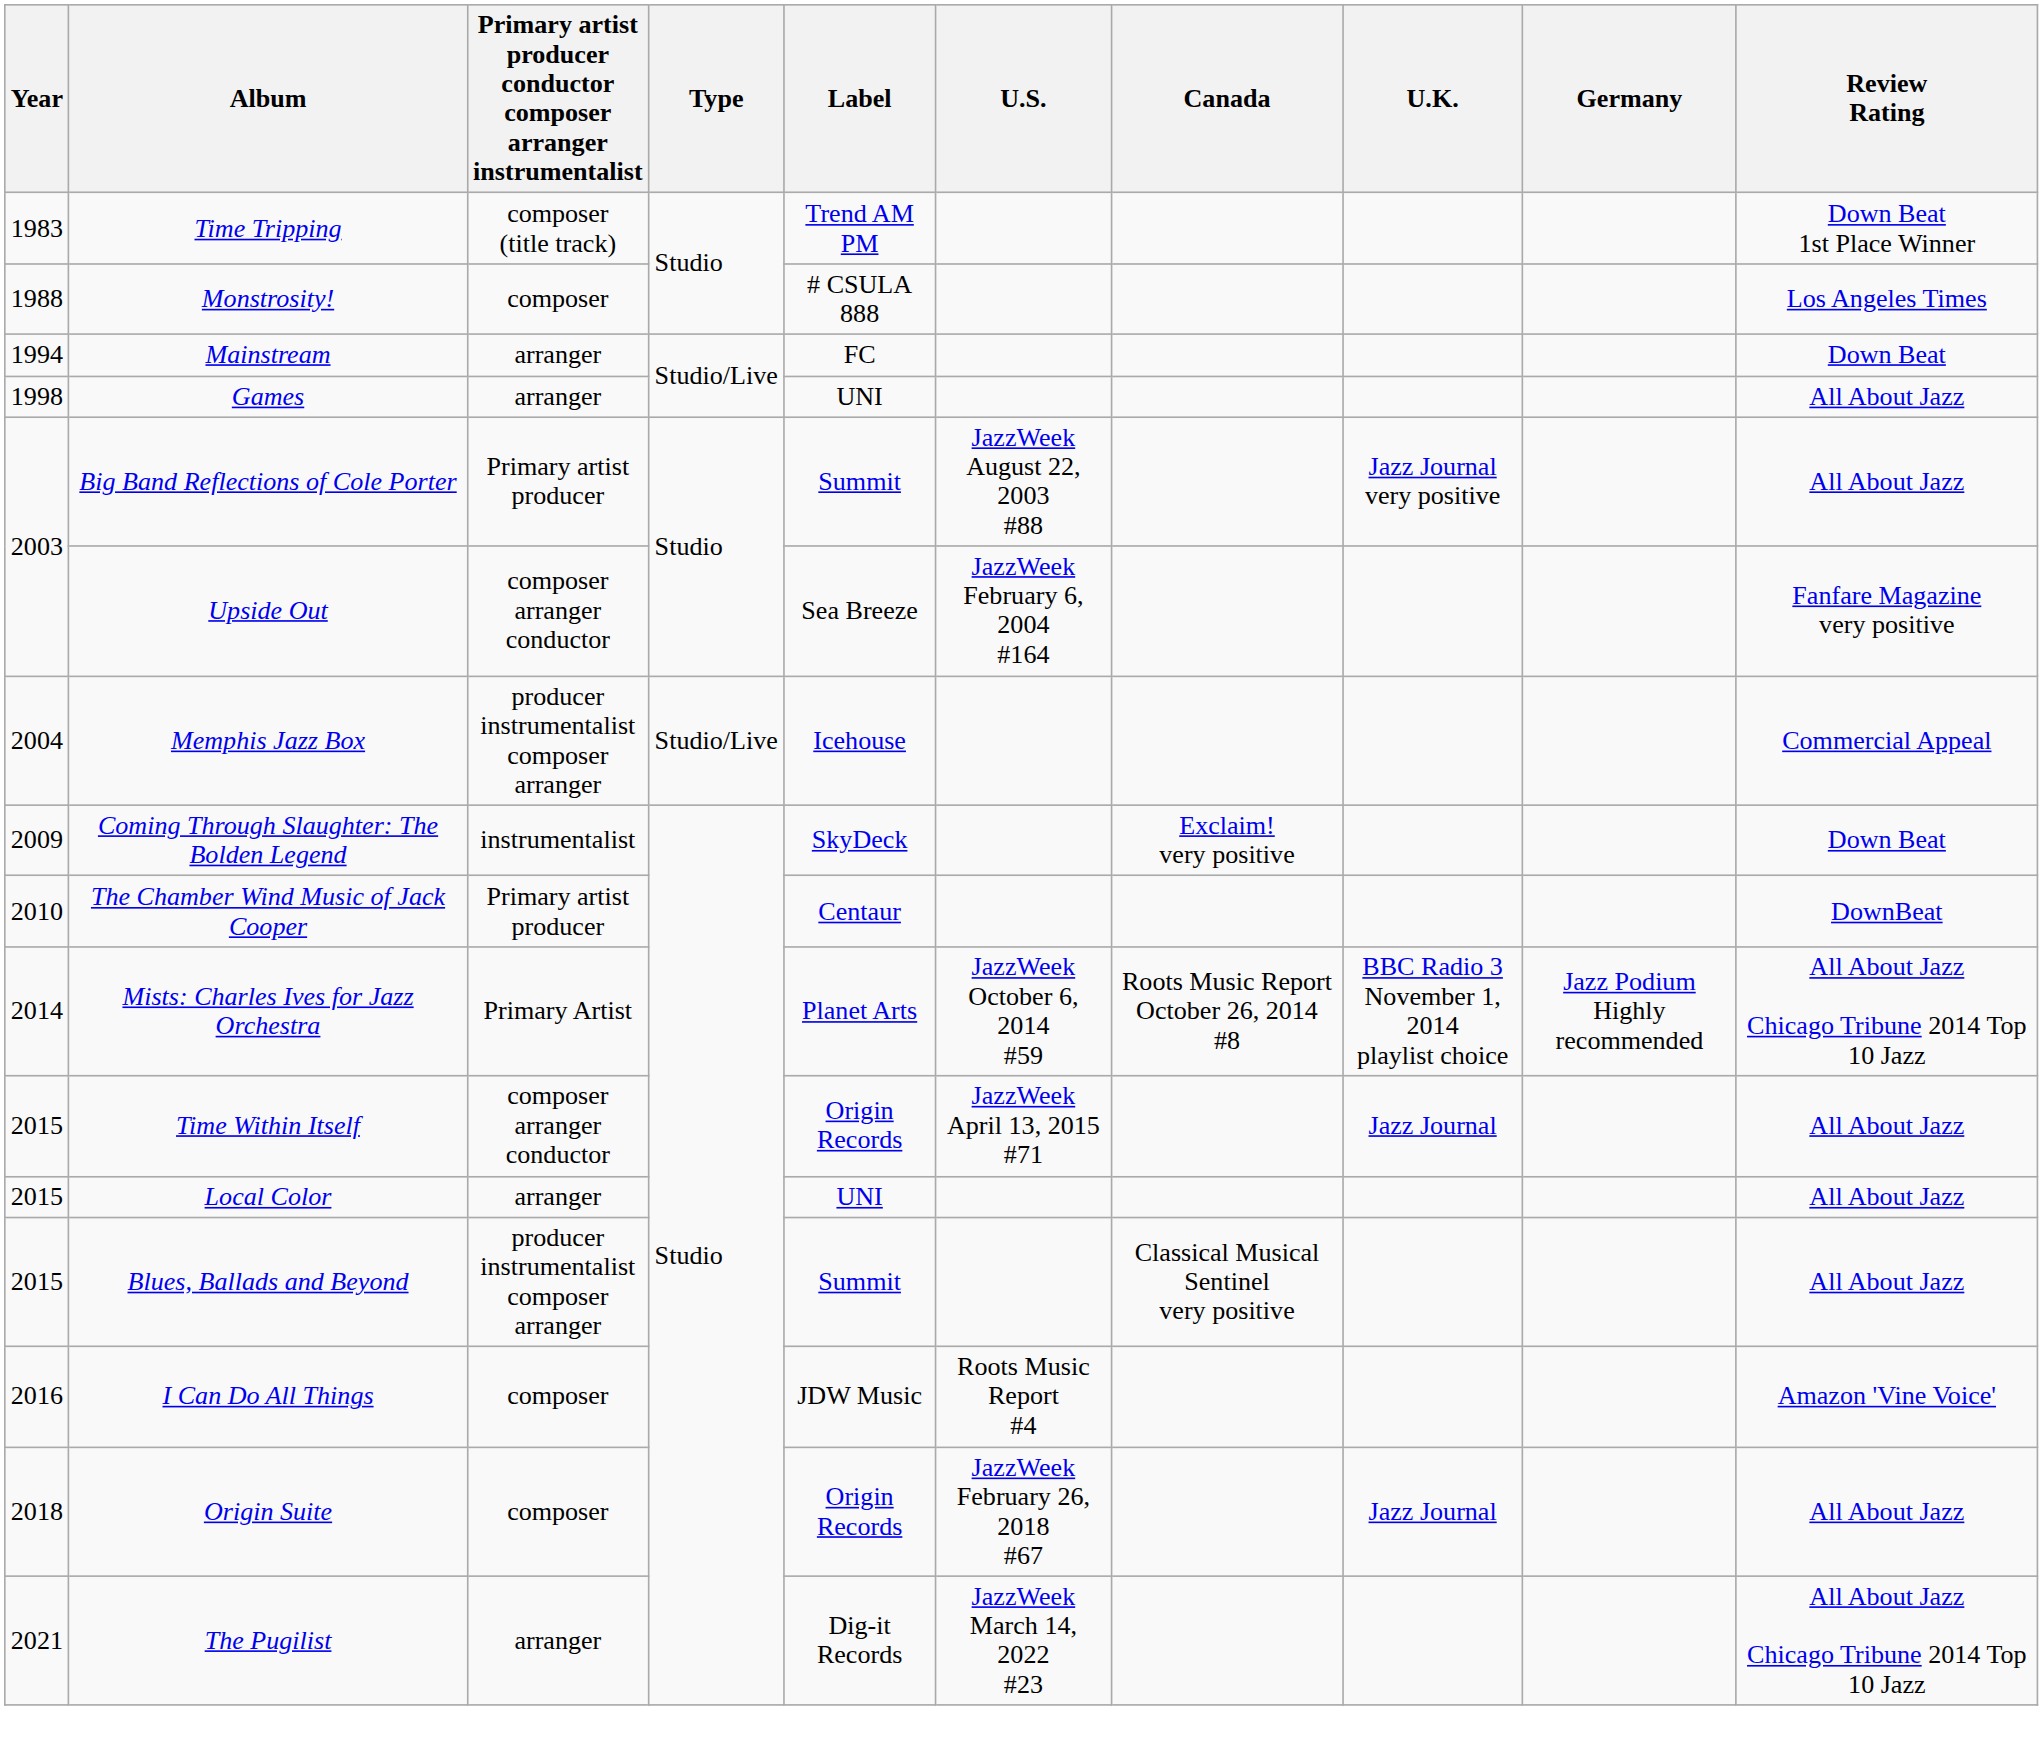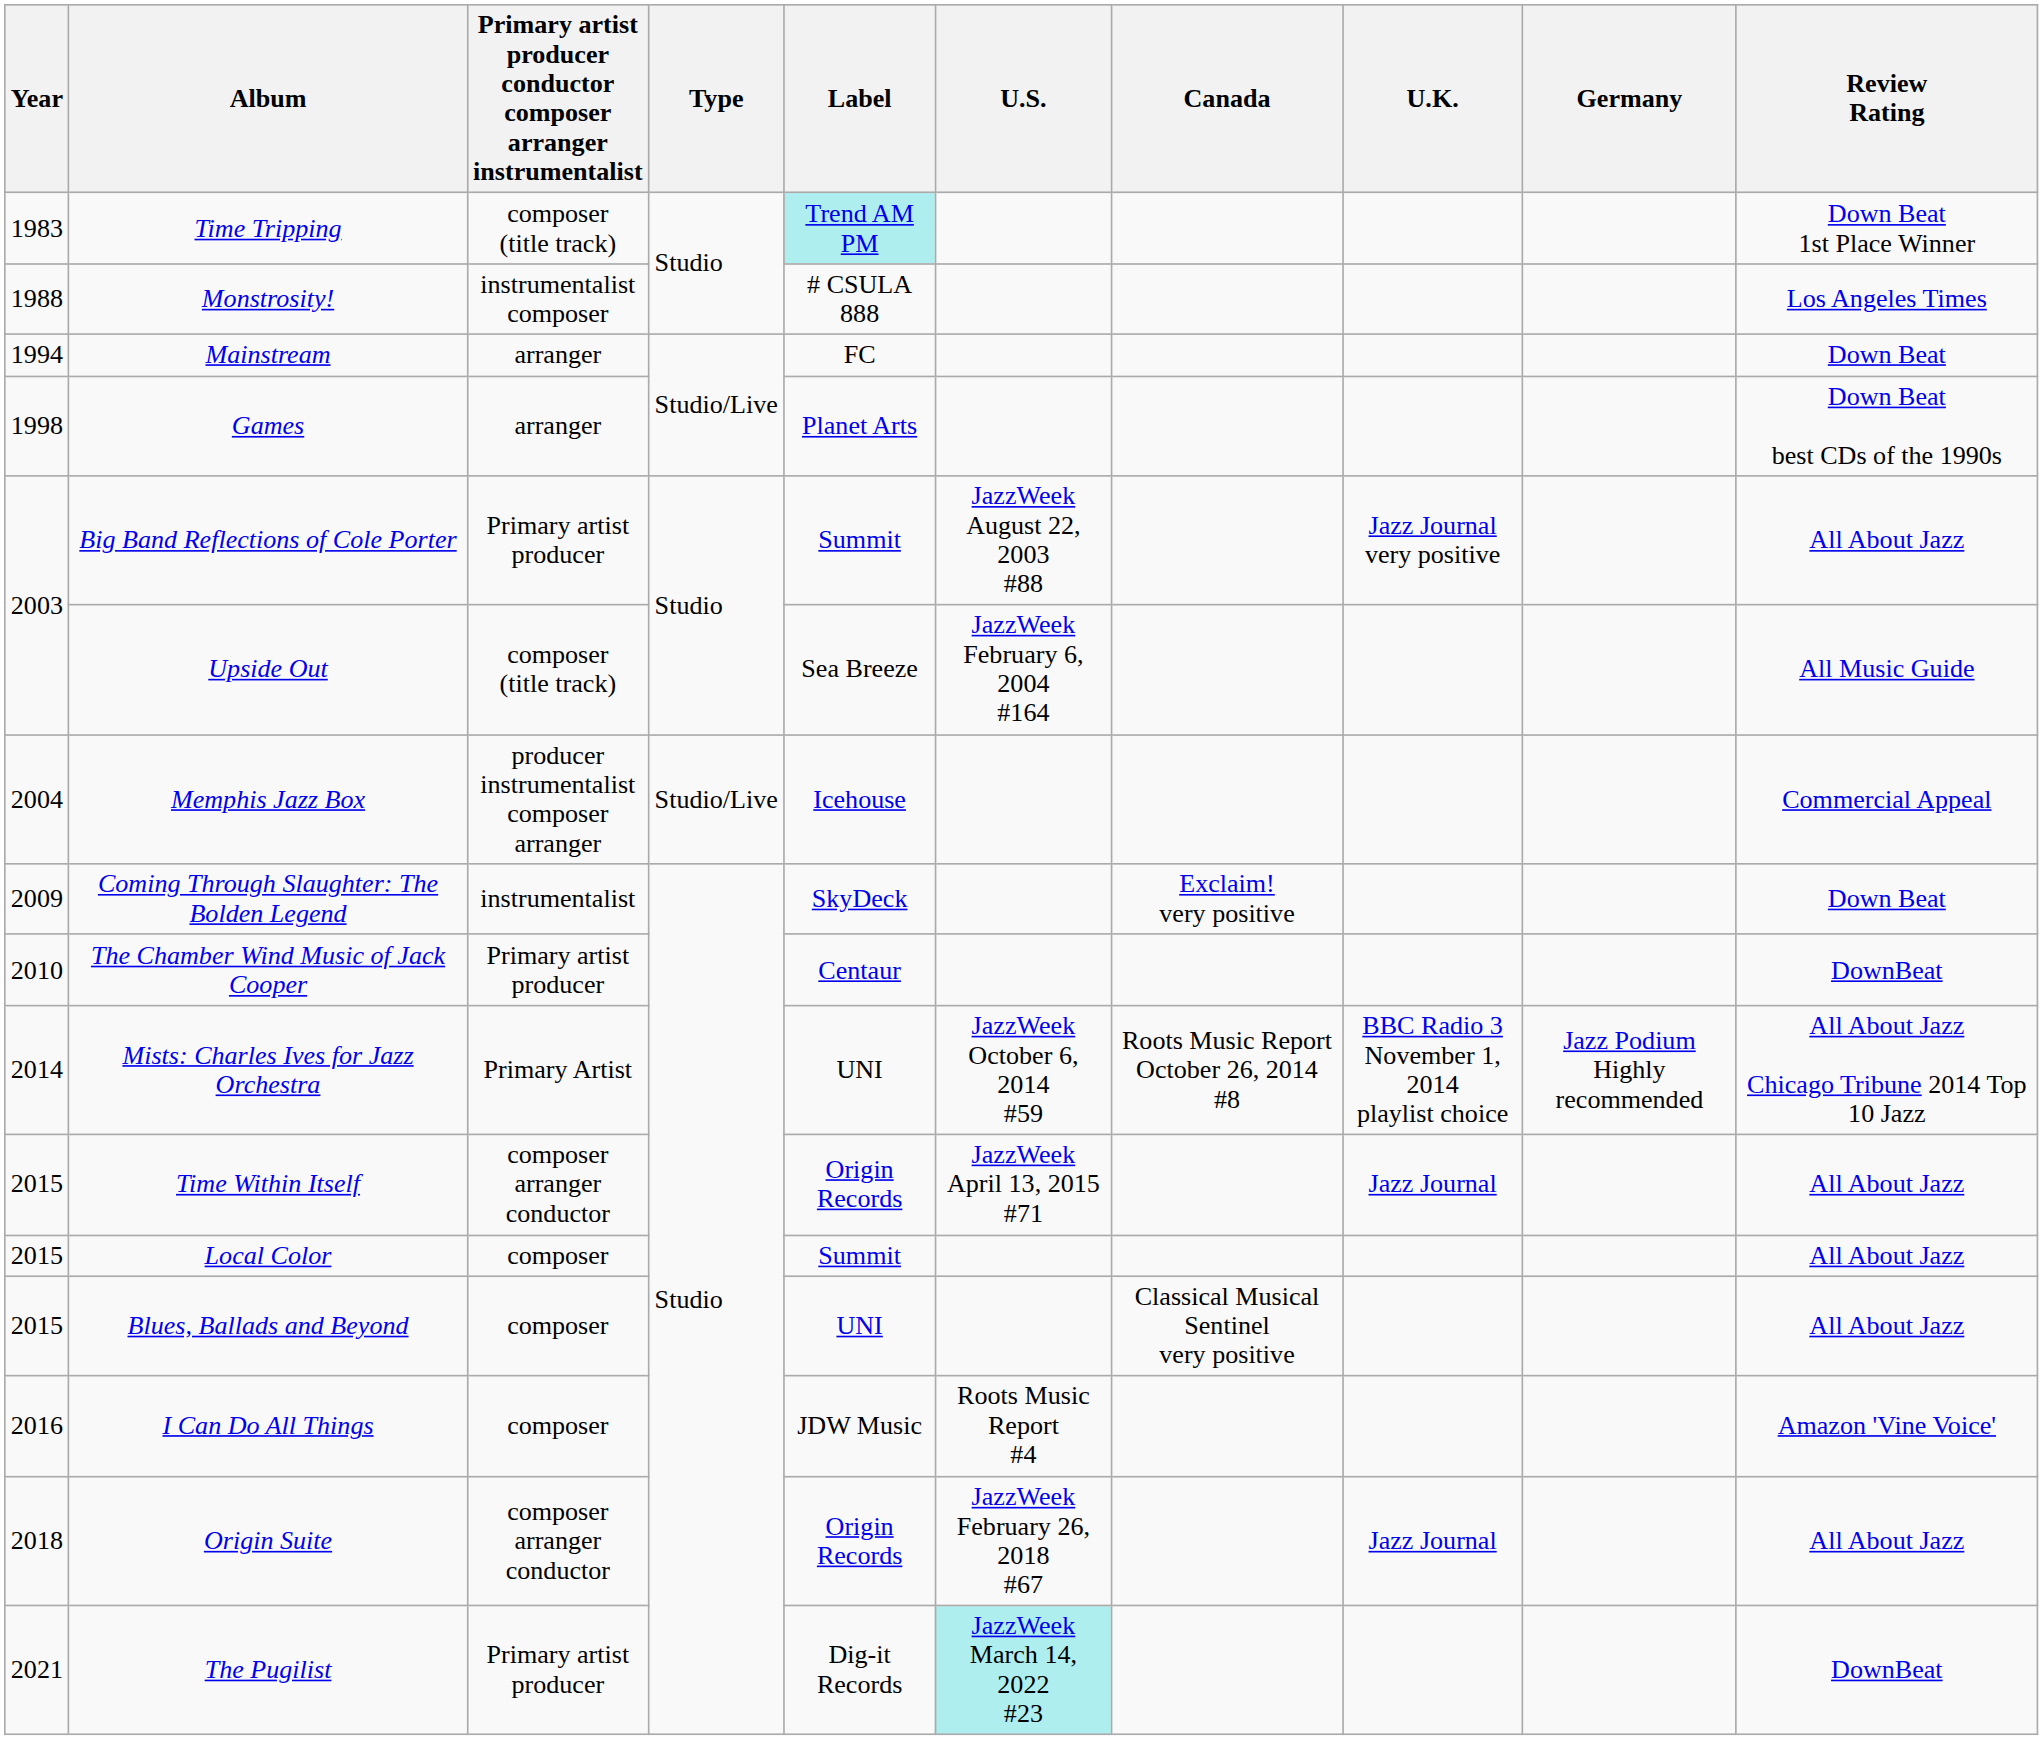 <table class="wikitable">
 <tr>
 <th>Year</th>
 <th>Album</th>
 <th>Primary artist<br>producer<br>conductor<br>composer<br>arranger<br>instrumentalist</th>
 <th>Type</th>
 <th>Label</th>
 <th>U.S.</th>
 <th>Canada</th>
 <th>U.K.</th>
 <th>Germany</th>
 <th>Review<br>Rating</th>
 </tr>
 <tr>
 <td>1983</td>
 <td align="center"><em><a href='#'>Time Tripping</a></em></td>
 <td align="center">composer<br>(title track)</td>
 <td rowspan="2">Studio</td>
-<td align="center"><a href='#'>Trend AM PM</a></td>
+<td align="center" style="background: paleturquoise;"><a href='#'>Trend AM PM</a></td>
 <td></td>
 <td></td>
 <td></td>
 <td></td>
 <td align="center"><a href='#'>Down Beat</a><br>1st Place Winner</td>
 </tr>
 <tr>
 <td>1988</td>
 <td align="center"><em><a href='#'>Monstrosity!</a></em></td>
-<td align="center">composer</td>
+<td align="center">instrumentalist<br>composer</td>
 <td align="center"># CSULA 888</td>
 <td></td>
 <td></td>
 <td></td>
 <td></td>
 <td align="center"><a href='#'>Los Angeles Times</a><br></td>
 </tr>
 <tr>
 <td>1994</td>
 <td align="center"><em><a href='#'>Mainstream</a></em></td>
 <td align="center">arranger</td>
 <td rowspan="2">Studio/Live</td>
 <td align="center">FC</td>
 <td></td>
 <td></td>
 <td></td>
 <td></td>
 <td align="center"><a href='#'>Down Beat</a><br></td>
 </tr>
 <tr>
 <td>1998</td>
 <td align="center"><em><a href='#'>Games</a></em></td>
 <td align="center">arranger</td>
-<td align="center">UNI</td>
+<td align="center"><a href='#'>Planet Arts</a></td>
 <td></td>
 <td></td>
 <td></td>
 <td></td>
-<td align="center"><a href='#'>All About Jazz</a><br></td>
+<td align="center"><a href='#'>Down Beat</a><br><br>best CDs of the 1990s</td>
 </tr>
 <tr>
 <td rowspan="2">2003</td>
 <td align="center"><em><a href='#'>Big Band Reflections of Cole Porter</a></em></td>
 <td align="center">Primary artist<br>producer</td>
 <td rowspan="2">Studio</td>
 <td align="center"><a href='#'>Summit</a></td>
 <td align="center"><a href='#'>JazzWeek</a><br>August 22, 2003<br>#88</td>
 <td></td>
 <td align="center"><a href='#'>Jazz Journal</a><br>very positive</td>
 <td></td>
 <td align="center"><a href='#'>All About Jazz</a><br></td>
 </tr>
 <tr>
 <td align="center"><em><a href='#'>Upside Out</a></em></td>
-<td align="center">composer<br>arranger<br>conductor</td>
+<td align="center">composer<br>(title track)</td>
 <td align="center">Sea Breeze</td>
 <td align="center"><a href='#'>JazzWeek</a><br>February 6, 2004<br>#164</td>
 <td></td>
 <td></td>
 <td></td>
-<td align="center"><a href='#'>Fanfare Magazine</a><br>very positive</td>
+<td align="center"><a href='#'>All Music Guide</a><br></td>
 </tr>
 <tr>
 <td>2004</td>
 <td align="center"><em><a href='#'>Memphis Jazz Box</a></em></td>
 <td align="center">producer<br>instrumentalist<br>composer<br>arranger</td>
 <td align="center">Studio/Live</td>
 <td align="center"><a href='#'>Icehouse</a></td>
 <td></td>
 <td></td>
 <td></td>
 <td></td>
 <td align="center"><a href='#'>Commercial Appeal</a><br></td>
 </tr>
 <tr>
 <td>2009</td>
 <td align="center"><em><a href='#'>Coming Through Slaughter: The Bolden Legend</a></em></td>
 <td align="center">instrumentalist</td>
 <td rowspan="9">Studio</td>
 <td align="center"><a href='#'>SkyDeck</a></td>
 <td></td>
 <td align="center"><a href='#'>Exclaim!</a><br>very positive</td>
 <td></td>
 <td></td>
 <td align="center"><a href='#'>Down Beat</a><br></td>
 </tr>
 <tr>
 <td>2010</td>
 <td align="center"><em><a href='#'>The Chamber Wind Music of Jack Cooper</a></em></td>
 <td align="center">Primary artist<br>producer</td>
 <td align="center"><a href='#'>Centaur</a></td>
 <td></td>
 <td></td>
 <td></td>
 <td></td>
 <td align="center"><a href='#'>DownBeat</a><br></td>
 </tr>
 <tr>
 <td>2014</td>
 <td align="center"><em><a href='#'>Mists: Charles Ives for Jazz Orchestra</a></em></td>
 <td align="center">Primary Artist</td>
-<td align="center"><a href='#'>Planet Arts</a></td>
+<td align="center">UNI</td>
 <td align="center"><a href='#'>JazzWeek</a><br>October 6, 2014<br>#59</td>
 <td align="center">Roots Music Report<br>October 26, 2014<br>#8</td>
 <td align="center"><a href='#'>BBC Radio 3</a><br>November 1, 2014<br>playlist choice</td>
 <td align="center"><a href='#'>Jazz Podium</a><br>Highly recommended<br></td>
 <td align="center"><a href='#'>All About Jazz</a><br><br><a href='#'>Chicago Tribune</a> 2014 Top 10 Jazz</td>
 </tr>
 <tr>
 <td>2015</td>
 <td align="center"><em><a href='#'>Time Within Itself</a></em></td>
 <td align="center">composer<br>arranger<br>conductor</td>
 <td align="center"><a href='#'>Origin Records</a></td>
 <td align="center"><a href='#'>JazzWeek</a><br>April 13, 2015<br>#71</td>
 <td></td>
 <td align="center"><a href='#'>Jazz Journal</a><br></td>
 <td></td>
 <td align="center"><a href='#'>All About Jazz</a><br></td>
 </tr>
 <tr>
 <td>2015</td>
 <td align="center"><em><a href='#'>Local Color</a></em></td>
-<td align="center">arranger</td>
-<td align="center"><a href='#'>UNI</a></td>
+<td align="center">composer</td>
+<td align="center"><a href='#'>Summit</a></td>
 <td></td>
 <td></td>
 <td></td>
 <td></td>
 <td align="center"><a href='#'>All About Jazz</a><br></td>
 </tr>
 <tr>
 <td>2015</td>
 <td align="center"><em><a href='#'>Blues, Ballads and Beyond</a></em></td>
-<td align="center">producer<br>instrumentalist<br>composer<br>arranger</td>
-<td align="center"><a href='#'>Summit</a></td>
+<td align="center">composer</td>
+<td align="center"><a href='#'>UNI</a></td>
 <td></td>
 <td align="center">Classical Musical Sentinel<br>very positive</td>
 <td></td>
 <td></td>
 <td align="center"><a href='#'>All About Jazz</a><br></td>
 </tr>
 <tr>
 <td>2016</td>
 <td align="center"><em><a href='#'>I Can Do All Things</a></em></td>
 <td align="center">composer</td>
 <td align="center">JDW Music</td>
 <td align="center">Roots Music<br>Report<br>#4</td>
 <td></td>
 <td></td>
 <td></td>
 <td align="center"><a href='#'>Amazon 'Vine Voice'</a><br></td>
 </tr>
 <tr>
 <td>2018</td>
 <td align="center"><em><a href='#'>Origin Suite</a></em></td>
-<td align="center">composer</td>
+<td align="center">composer<br>arranger<br>conductor</td>
 <td align="center"><a href='#'>Origin Records</a></td>
 <td align="center"><a href='#'>JazzWeek</a><br>February 26, 2018<br>#67</td>
 <td></td>
 <td align="center"><a href='#'>Jazz Journal</a><br></td>
 <td></td>
 <td align="center"><a href='#'>All About Jazz</a><br></td>
 </tr>
 <tr>
 <td>2021</td>
 <td align="center"><em><a href='#'>The Pugilist</a></em></td>
-<td align="center">arranger</td>
+<td align="center">Primary artist<br>producer</td>
 <td align="center">Dig-it Records</td>
-<td align="center"><a href='#'>JazzWeek</a><br>March 14, 2022<br>#23</td>
+<td align="center" style="background: paleturquoise;"><a href='#'>JazzWeek</a><br>March 14, 2022<br>#23</td>
 <td></td>
 <td></td>
 <td></td>
-<td align="center"><a href='#'>All About Jazz</a><br><br><a href='#'>Chicago Tribune</a> 2014 Top 10 Jazz</td>
+<td align="center"><a href='#'>DownBeat</a><br></td>
 </tr>
 </table>
